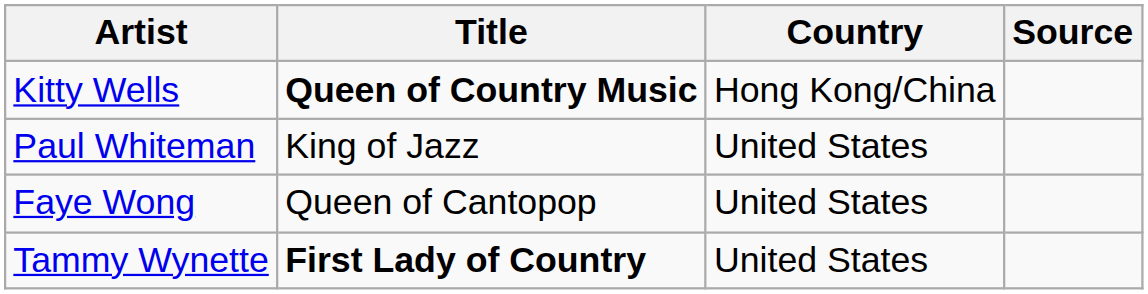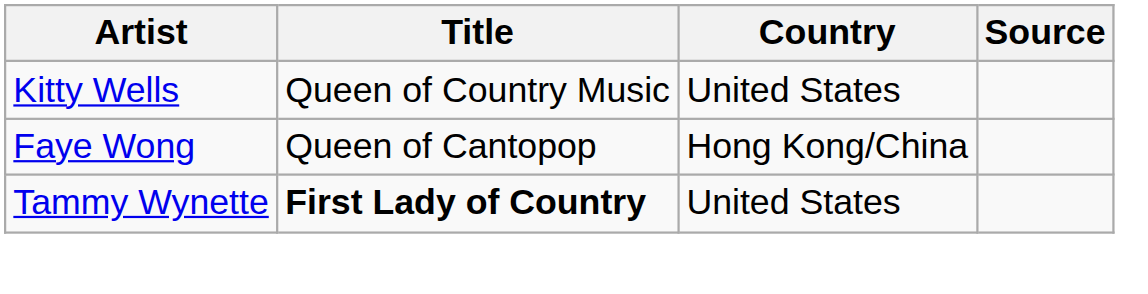 <table class="wikitable sortable">
 <tr>
 <th>Artist</th>
 <th>Title</th>
 <th>Country</th>
 <th class="unsortable">Source</th>
 </tr>
 <tr>
 <td><a href='#'>Kitty Wells</a></td>
-<td><strong>Queen of Country Music</strong></td>
-<td>Hong Kong/China</td>
-<td></td>
-</tr>
-<tr>
-<td><a href='#'>Paul Whiteman</a></td>
-<td>King of Jazz</td>
+<td>Queen of Country Music</td>
 <td>United States</td>
 <td></td>
 </tr>
 <tr>
 <td><a href='#'>Faye Wong</a></td>
 <td>Queen of Cantopop</td>
-<td>United States</td>
+<td>Hong Kong/China</td>
 <td></td>
 </tr>
 <tr>
 <td><a href='#'>Tammy Wynette</a></td>
 <td><strong>First Lady of Country</strong></td>
 <td>United States</td>
 <td></td>
 </tr>
 </table>
